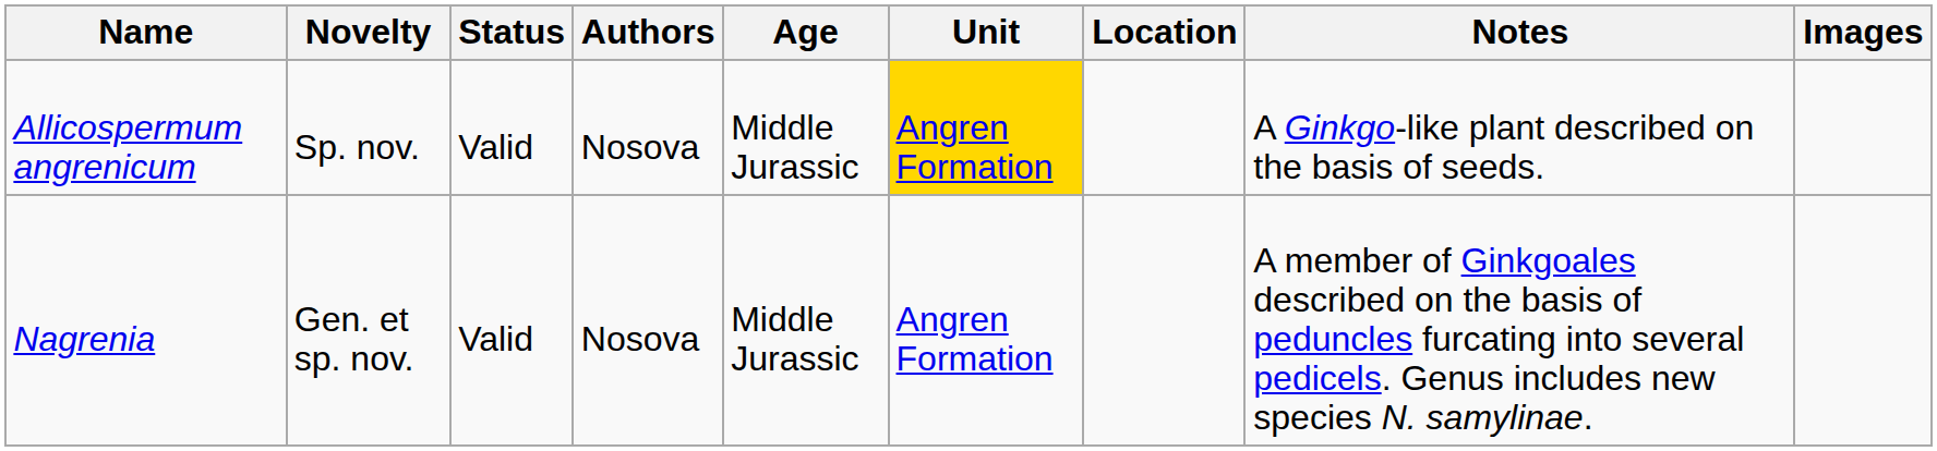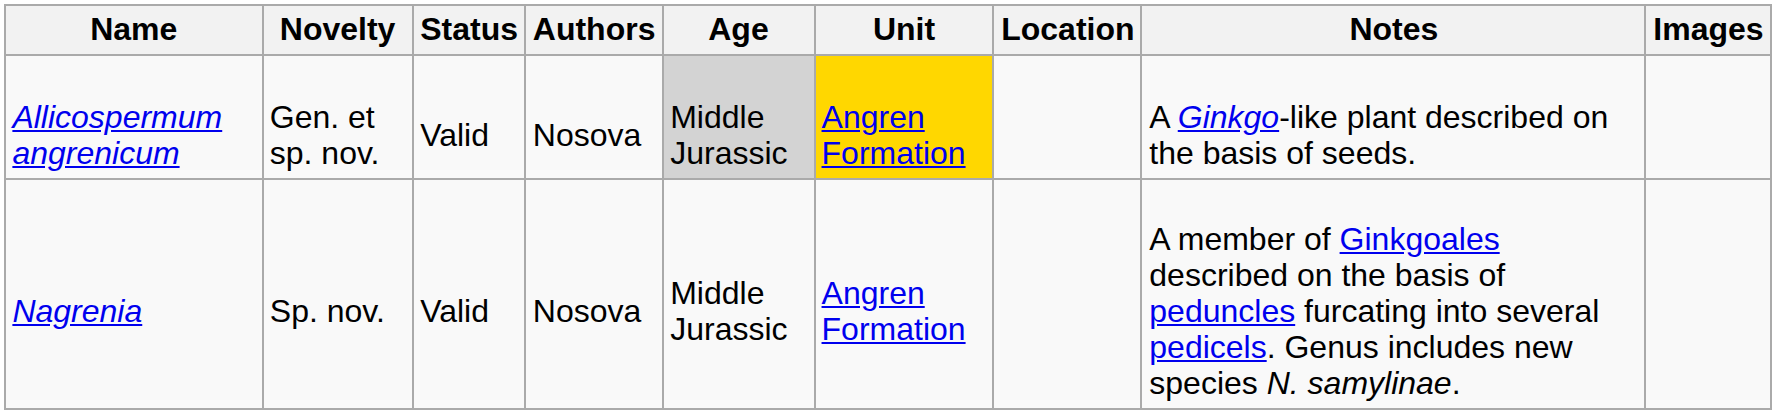 <table class="wikitable sortable" align="center" width="100%">
 <tr>
 <th>Name</th>
 <th>Novelty</th>
 <th>Status</th>
 <th>Authors</th>
 <th>Age</th>
 <th>Unit</th>
 <th>Location</th>
 <th>Notes</th>
 <th>Images</th>
 </tr>
 <tr>
 <td><br><em><a href='#'>Allicospermum angrenicum</a></em></td>
-<td><br>Sp. nov.</td>
+<td><br>Gen. et sp. nov.</td>
 <td><br>Valid</td>
 <td><br>Nosova</td>
-<td><br>Middle Jurassic</td>
+<td style="background: lightgrey;"><br>Middle Jurassic</td>
 <td style="background: gold;"><br><a href='#'>Angren Formation</a></td>
 <td><br></td>
 <td><br>A <em><a href='#'>Ginkgo</a></em>-like plant described on the basis of seeds.</td>
 <td></td>
 </tr>
 <tr>
 <td><br><em><a href='#'>Nagrenia</a></em></td>
-<td><br>Gen. et sp. nov.</td>
+<td><br>Sp. nov.</td>
 <td><br>Valid</td>
 <td><br>Nosova</td>
 <td><br>Middle Jurassic</td>
 <td><br><a href='#'>Angren Formation</a></td>
 <td><br></td>
 <td><br>A member of <a href='#'>Ginkgoales</a> described on the basis of <a href='#'>peduncles</a> furcating into several <a href='#'>pedicels</a>. Genus includes new species <em>N. samylinae</em>.</td>
 <td></td>
 </tr>
 <tr>
 </tr>
 </table>
